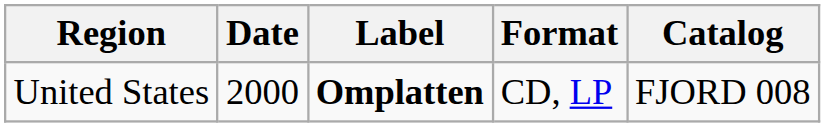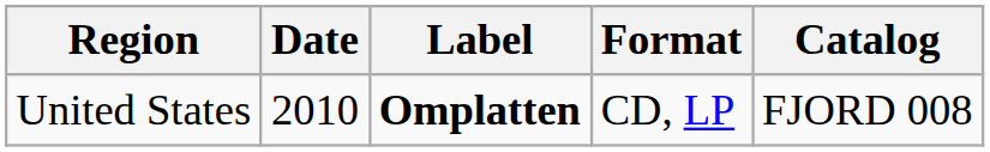 <table class="wikitable">
 <tr>
 <th>Region</th>
 <th>Date</th>
 <th>Label</th>
 <th>Format</th>
 <th>Catalog</th>
 </tr>
 <tr>
 <td>United States</td>
-<td>2000</td>
+<td>2010</td>
 <td><strong>Omplatten</strong></td>
 <td>CD, <a href='#'>LP</a></td>
 <td>FJORD 008</td>
 </tr>
 </table>
